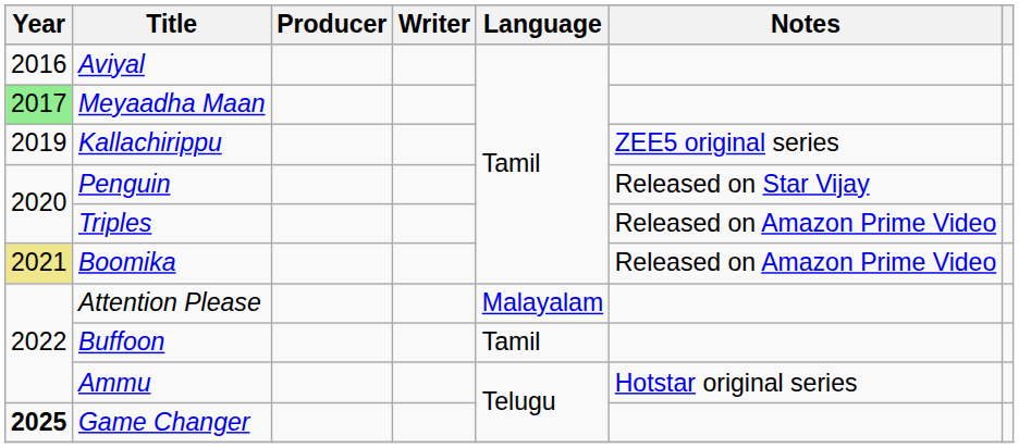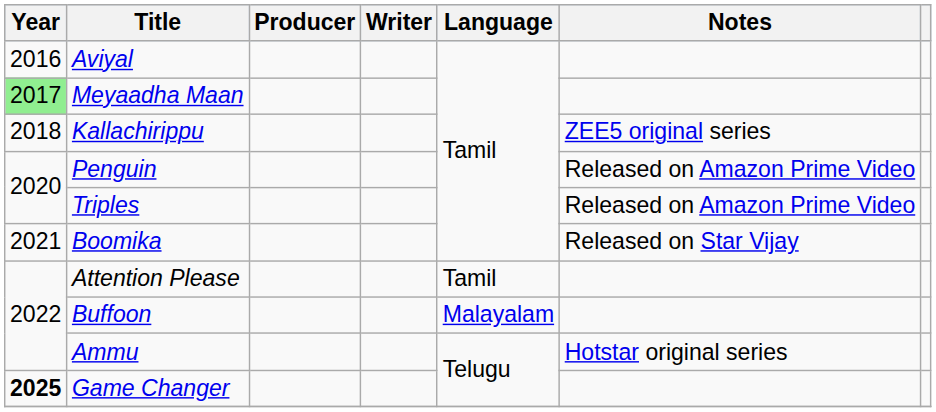 <table class="wikitable">
 <tr style="background:#B0C4DE; text-align:center;">
 <th scope="col">Year</th>
 <th scope="col">Title</th>
 <th scope="col">Producer</th>
 <th scope="col">Writer</th>
 <th scope="col">Language</th>
 <th class="unsortable" scope="col">Notes</th>
 <th class="unsortable"></th>
 </tr>
 <tr>
 <td>2016</td>
 <td><em><a href='#'>Aviyal</a></em></td>
 <td></td>
 <td></td>
 <td rowspan="6">Tamil</td>
 <td></td>
 <td></td>
 </tr>
 <tr>
 <td style="background: lightgreen;">2017</td>
 <td><em><a href='#'>Meyaadha Maan</a></em></td>
 <td></td>
 <td></td>
 <td></td>
 <td></td>
 </tr>
 <tr>
-<td>2019</td>
+<td>2018</td>
 <td><em><a href='#'>Kallachirippu</a></em></td>
 <td></td>
 <td></td>
 <td><a href='#'>ZEE5 original</a> series</td>
 <td></td>
 </tr>
 <tr>
 <td rowspan="2">2020</td>
 <td><em><a href='#'>Penguin</a></em></td>
 <td></td>
 <td></td>
-<td>Released on <a href='#'>Star Vijay</a></td>
+<td>Released on <a href='#'>Amazon Prime Video</a></td>
 <td></td>
 </tr>
 <tr>
 <td><em><a href='#'>Triples</a></em></td>
 <td></td>
 <td></td>
 <td>Released on <a href='#'>Amazon Prime Video</a></td>
 <td></td>
 </tr>
 <tr>
-<td style="background: khaki;">2021</td>
+<td>2021</td>
 <td><em><a href='#'>Boomika</a></em></td>
 <td></td>
 <td></td>
-<td>Released on <a href='#'>Amazon Prime Video</a></td>
+<td>Released on <a href='#'>Star Vijay</a></td>
 <td></td>
 </tr>
 <tr>
 <td rowspan="3">2022</td>
 <td><em>Attention Please</em></td>
 <td></td>
 <td></td>
-<td><a href='#'>Malayalam</a></td>
+<td>Tamil</td>
 <td></td>
 <td></td>
 </tr>
 <tr>
 <td><em><a href='#'>Buffoon</a></em></td>
 <td></td>
 <td></td>
-<td>Tamil</td>
+<td><a href='#'>Malayalam</a></td>
 <td></td>
 <td></td>
 </tr>
 <tr>
 <td><em><a href='#'>Ammu</a></em></td>
 <td></td>
 <td></td>
 <td rowspan="2">Telugu</td>
 <td><a href='#'>Hotstar</a> original series</td>
 <td></td>
 </tr>
 <tr>
 <td><strong>2025</strong></td>
 <td><em><a href='#'>Game Changer</a></em></td>
 <td></td>
 <td></td>
 <td></td>
 <td></td>
 </tr>
 <tr>
 </tr>
 </table>
